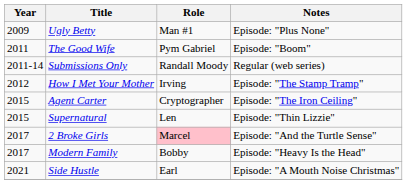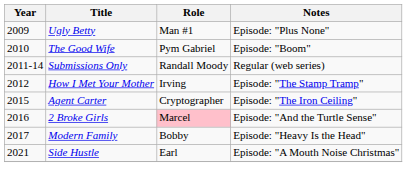 <table class="wikitable sortable">
 <tr>
 <th>Year</th>
 <th>Title</th>
 <th>Role</th>
 <th>Notes</th>
 </tr>
 <tr>
 <td>2009</td>
 <td><em><a href='#'>Ugly Betty</a></em></td>
 <td>Man #1</td>
 <td>Episode: "Plus None"</td>
 </tr>
 <tr>
-<td>2011</td>
+<td>2010</td>
 <td><em><a href='#'>The Good Wife</a></em></td>
 <td>Pym Gabriel</td>
 <td>Episode: "Boom"</td>
 </tr>
 <tr>
 <td>2011-14</td>
 <td><em><a href='#'>Submissions Only</a></em></td>
 <td>Randall Moody</td>
 <td>Regular (web series)</td>
 </tr>
 <tr>
 <td>2012</td>
 <td><em><a href='#'>How I Met Your Mother</a></em></td>
 <td>Irving</td>
 <td>Episode: "<a href='#'>The Stamp Tramp</a>"</td>
 </tr>
 <tr>
 <td>2015</td>
 <td><em><a href='#'>Agent Carter</a></em></td>
 <td>Cryptographer</td>
 <td>Episode: "<a href='#'>The Iron Ceiling</a>"</td>
 </tr>
 <tr>
-<td>2015</td>
-<td><em><a href='#'>Supernatural</a></em></td>
-<td>Len</td>
-<td>Episode: "Thin Lizzie"</td>
-</tr>
-<tr>
-<td>2017</td>
+<td>2016</td>
 <td><em><a href='#'>2 Broke Girls</a></em></td>
 <td style="background: pink;">Marcel</td>
 <td>Episode: "And the Turtle Sense"</td>
 </tr>
 <tr>
 <td>2017</td>
 <td><em><a href='#'>Modern Family</a></em></td>
 <td>Bobby</td>
 <td>Episode: "Heavy Is the Head"</td>
 </tr>
 <tr>
 <td>2021</td>
 <td><em><a href='#'>Side Hustle</a></em></td>
 <td>Earl</td>
 <td>Episode: "A Mouth Noise Christmas"</td>
 </tr>
 <tr>
 </tr>
 </table>
